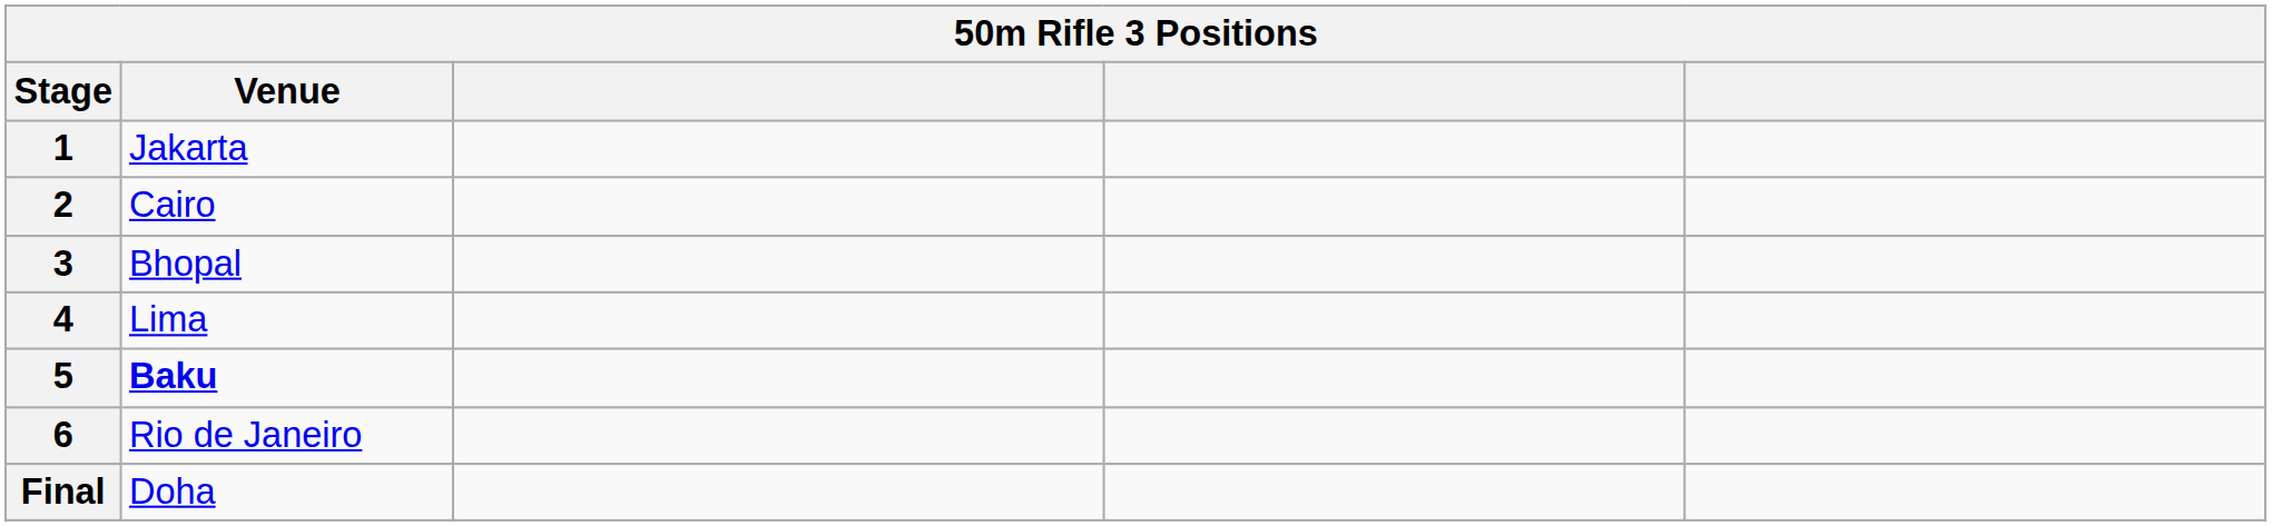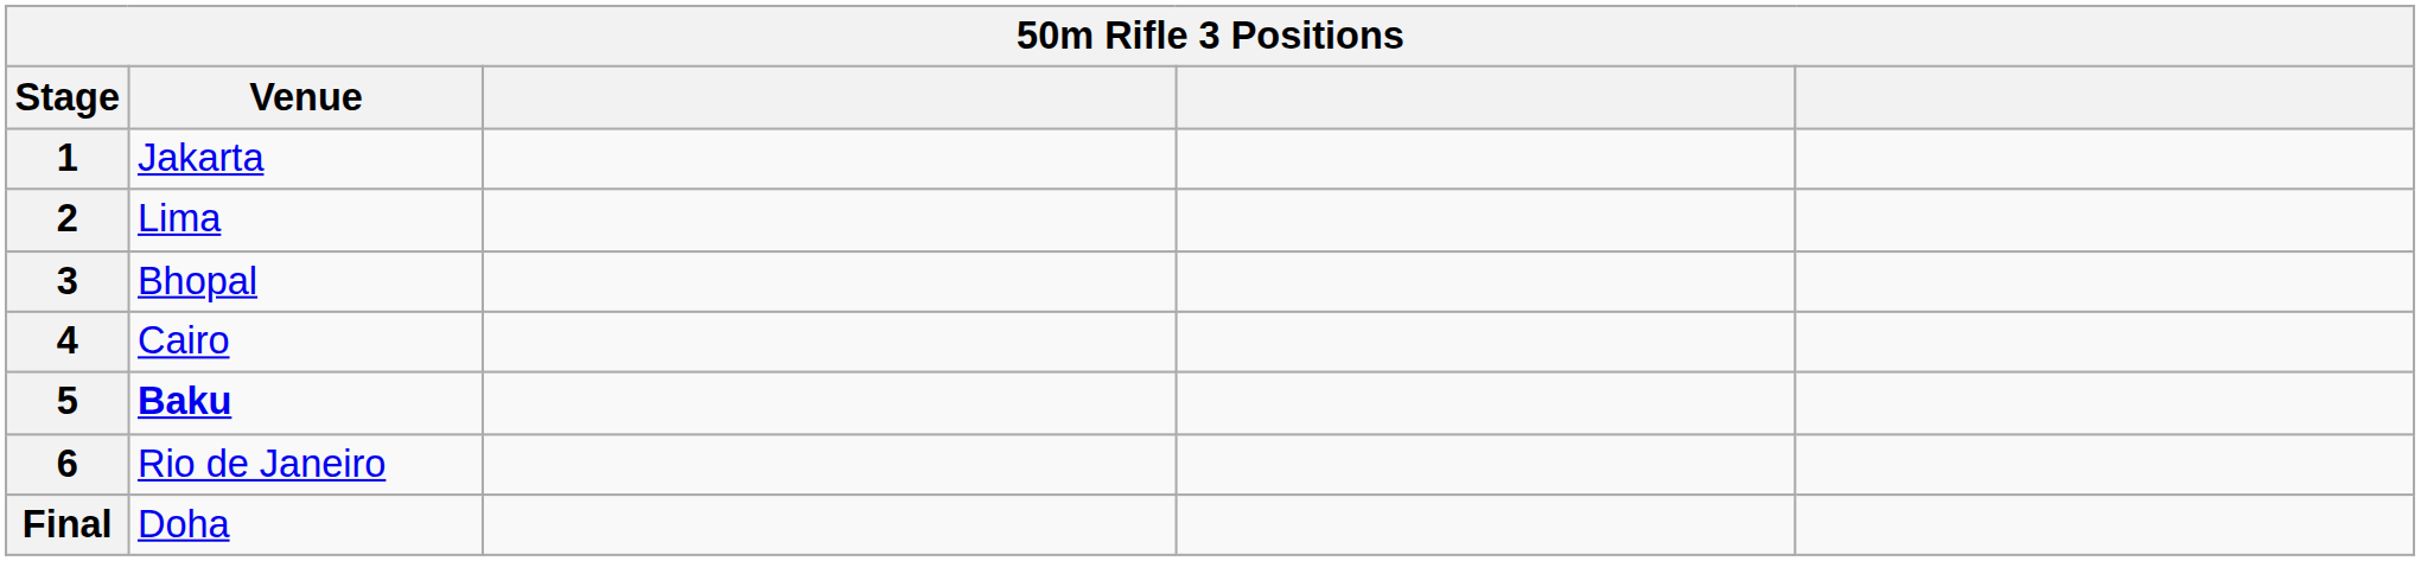 <table class="wikitable">
 <tr>
 <th colspan="5">50m Rifle 3 Positions</th>
 </tr>
 <tr>
 <th>Stage</th>
 <th width=140>Venue</th>
 <th width=280></th>
 <th width=250></th>
 <th width=250></th>
 </tr>
 <tr>
 <th>1</th>
 <td> <a href='#'>Jakarta</a></td>
 <td></td>
 <td></td>
 <td></td>
 </tr>
 <tr>
 <th>2</th>
-<td> <a href='#'>Cairo</a></td>
+<td> <a href='#'>Lima</a></td>
 <td></td>
 <td></td>
 <td></td>
 </tr>
 <tr>
 <th>3</th>
 <td> <a href='#'>Bhopal</a></td>
 <td></td>
 <td></td>
 <td></td>
 </tr>
 <tr>
 <th>4</th>
-<td> <a href='#'>Lima</a></td>
+<td> <a href='#'>Cairo</a></td>
 <td></td>
 <td></td>
 <td></td>
 </tr>
 <tr>
 <th>5</th>
 <td><strong> <a href='#'>Baku</a></strong></td>
 <td></td>
 <td></td>
 <td></td>
 </tr>
 <tr>
 <th>6</th>
 <td> <a href='#'>Rio de Janeiro</a></td>
 <td></td>
 <td></td>
 <td></td>
 </tr>
 <tr>
 <th>Final</th>
 <td> <a href='#'>Doha</a></td>
 <td></td>
 <td></td>
 <td></td>
 </tr>
 </table>
